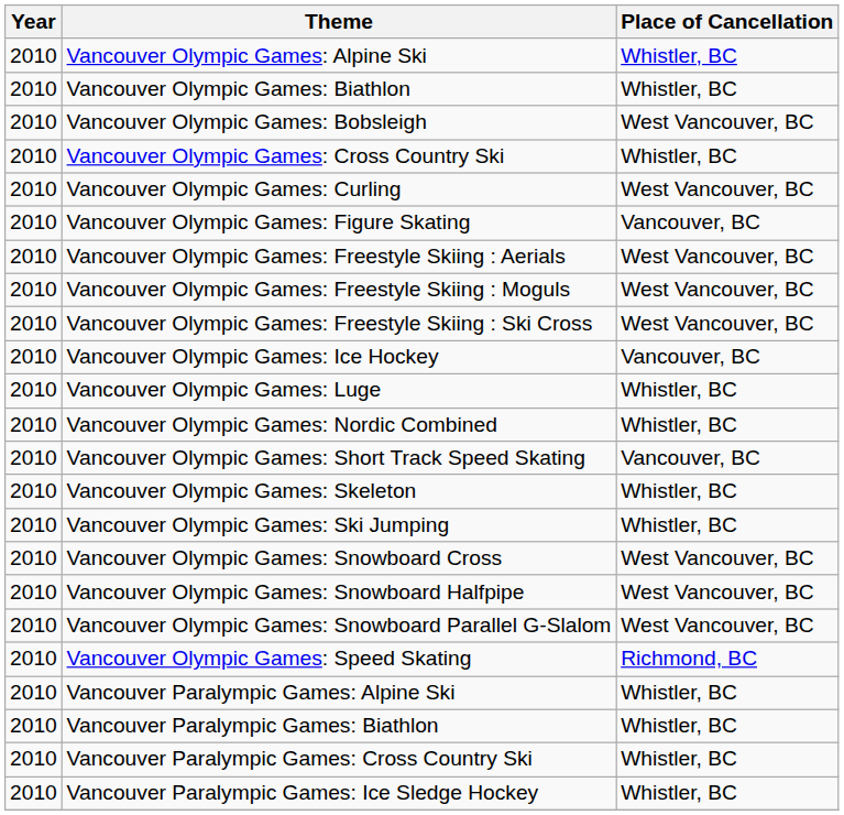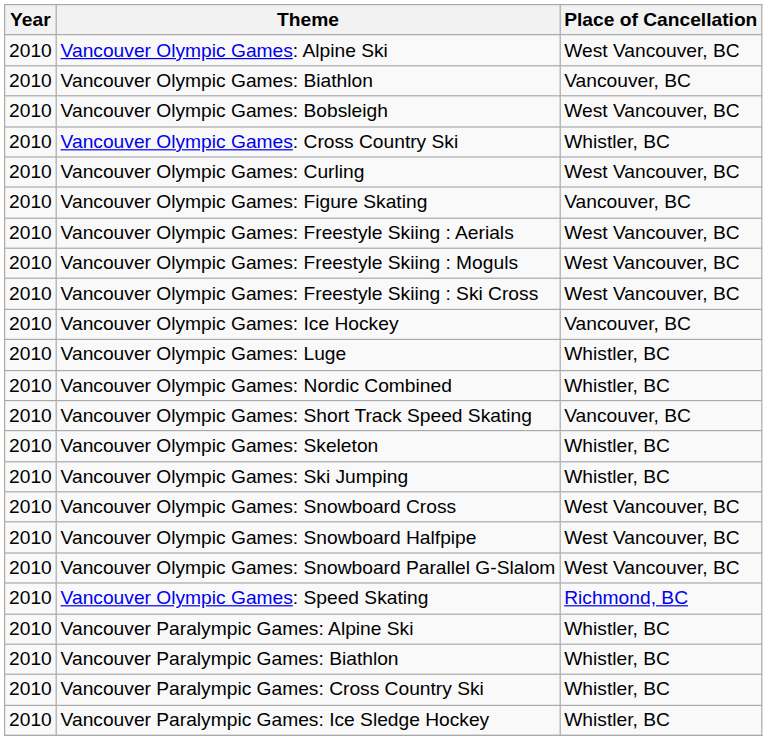 <table class="wikitable sortable">
 <tr>
 <th>Year</th>
 <th>Theme</th>
 <th>Place of Cancellation</th>
 </tr>
 <tr>
 <td>2010</td>
 <td><a href='#'>Vancouver Olympic Games</a>: Alpine Ski</td>
-<td><a href='#'>Whistler, BC</a></td>
+<td>West Vancouver, BC</td>
 </tr>
 <tr>
 <td>2010</td>
 <td>Vancouver Olympic Games: Biathlon</td>
-<td>Whistler, BC</td>
+<td>Vancouver, BC</td>
 </tr>
 <tr>
 <td>2010</td>
 <td>Vancouver Olympic Games: Bobsleigh</td>
 <td>West Vancouver, BC</td>
 </tr>
 <tr>
 <td>2010</td>
 <td><a href='#'>Vancouver Olympic Games</a>: Cross Country Ski</td>
 <td>Whistler, BC</td>
 </tr>
 <tr>
 <td>2010</td>
 <td>Vancouver Olympic Games: Curling</td>
 <td>West Vancouver, BC</td>
 </tr>
 <tr>
 <td>2010</td>
 <td>Vancouver Olympic Games: Figure Skating</td>
 <td>Vancouver, BC</td>
 </tr>
 <tr>
 <td>2010</td>
 <td>Vancouver Olympic Games: Freestyle Skiing : Aerials</td>
 <td>West Vancouver, BC</td>
 </tr>
 <tr>
 <td>2010</td>
 <td>Vancouver Olympic Games: Freestyle Skiing : Moguls</td>
 <td>West Vancouver, BC</td>
 </tr>
 <tr>
 <td>2010</td>
 <td>Vancouver Olympic Games: Freestyle Skiing : Ski Cross</td>
 <td>West Vancouver, BC</td>
 </tr>
 <tr>
 <td>2010</td>
 <td>Vancouver Olympic Games: Ice Hockey</td>
 <td>Vancouver, BC</td>
 </tr>
 <tr>
 <td>2010</td>
 <td>Vancouver Olympic Games: Luge</td>
 <td>Whistler, BC</td>
 </tr>
 <tr>
 <td>2010</td>
 <td>Vancouver Olympic Games: Nordic Combined</td>
 <td>Whistler, BC</td>
 </tr>
 <tr>
 <td>2010</td>
 <td>Vancouver Olympic Games: Short Track Speed Skating</td>
 <td>Vancouver, BC</td>
 </tr>
 <tr>
 <td>2010</td>
 <td>Vancouver Olympic Games: Skeleton</td>
 <td>Whistler, BC</td>
 </tr>
 <tr>
 <td>2010</td>
 <td>Vancouver Olympic Games: Ski Jumping</td>
 <td>Whistler, BC</td>
 </tr>
 <tr>
 <td>2010</td>
 <td>Vancouver Olympic Games: Snowboard Cross</td>
 <td>West Vancouver, BC</td>
 </tr>
 <tr>
 <td>2010</td>
 <td>Vancouver Olympic Games: Snowboard Halfpipe</td>
 <td>West Vancouver, BC</td>
 </tr>
 <tr>
 <td>2010</td>
 <td>Vancouver Olympic Games: Snowboard Parallel G-Slalom</td>
 <td>West Vancouver, BC</td>
 </tr>
 <tr>
 <td>2010</td>
 <td><a href='#'>Vancouver Olympic Games</a>: Speed Skating</td>
 <td><a href='#'>Richmond, BC</a></td>
 </tr>
 <tr>
 <td>2010</td>
 <td>Vancouver Paralympic Games: Alpine Ski</td>
 <td>Whistler, BC</td>
 </tr>
 <tr>
 <td>2010</td>
 <td>Vancouver Paralympic Games: Biathlon</td>
 <td>Whistler, BC</td>
 </tr>
 <tr>
 <td>2010</td>
 <td>Vancouver Paralympic Games: Cross Country Ski</td>
 <td>Whistler, BC</td>
 </tr>
 <tr>
 <td>2010</td>
 <td>Vancouver Paralympic Games: Ice Sledge Hockey</td>
 <td>Whistler, BC</td>
 </tr>
 <tr>
 </tr>
 </table>
